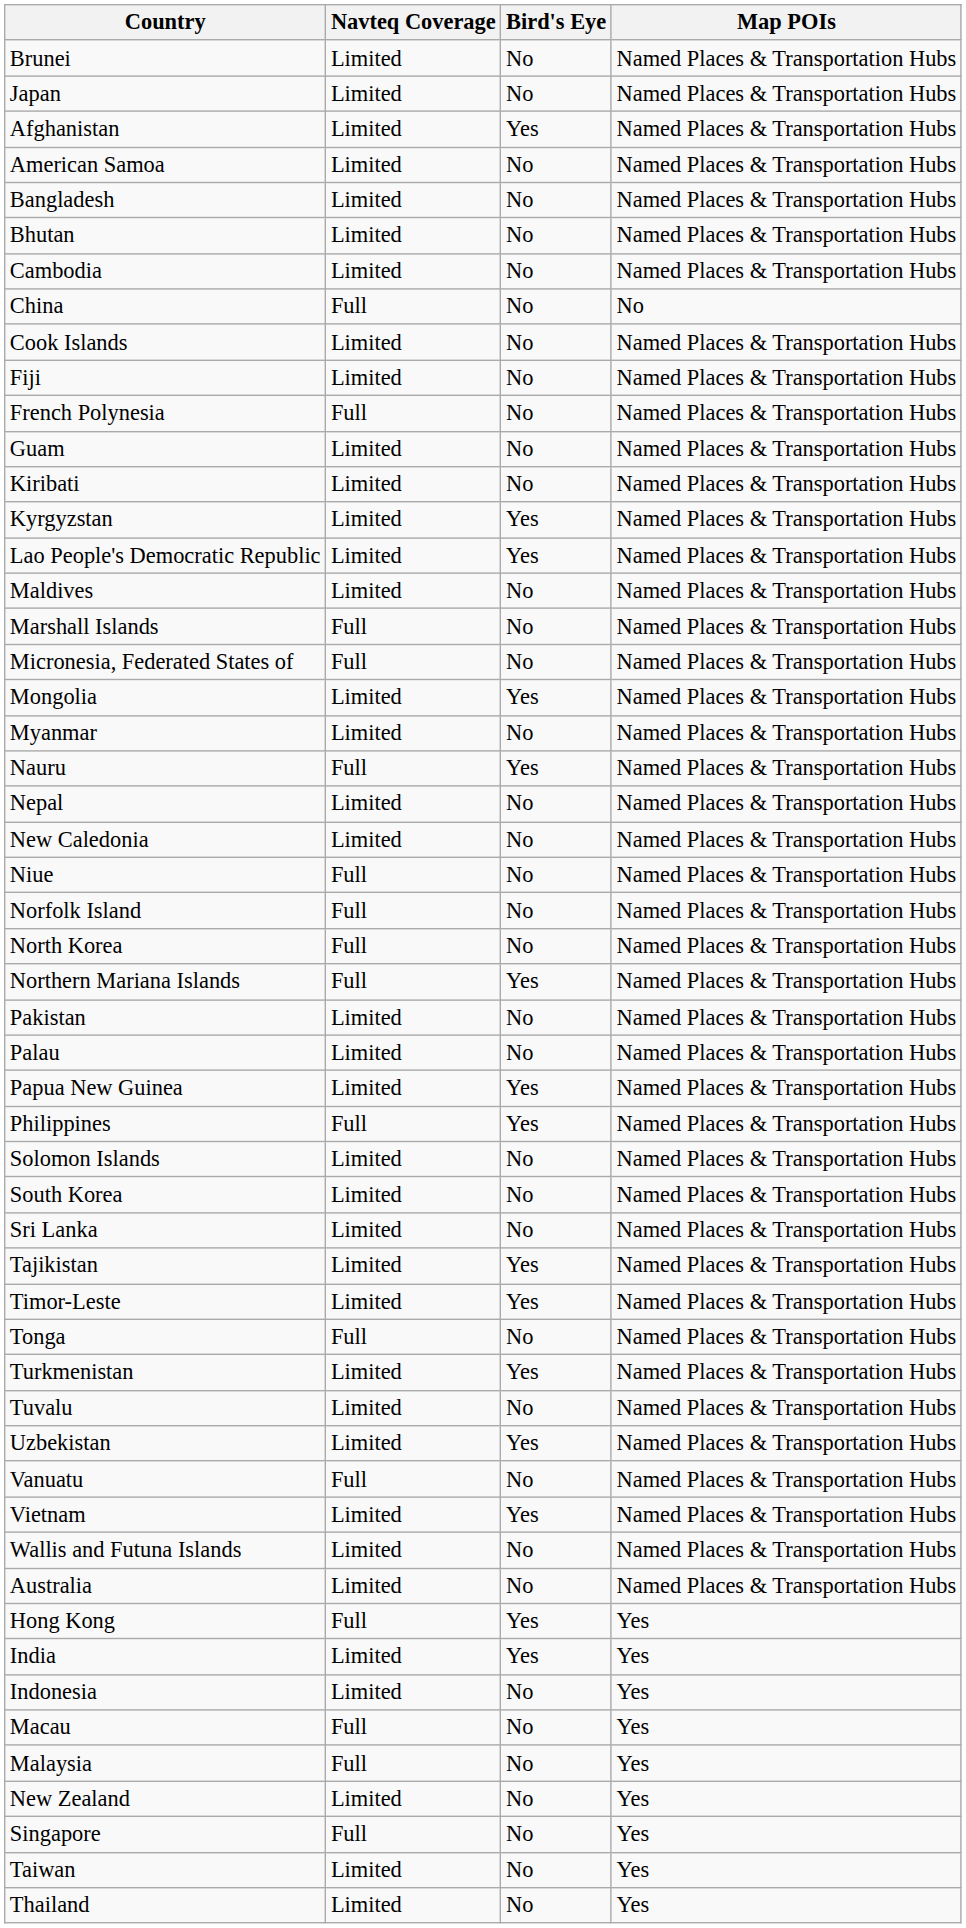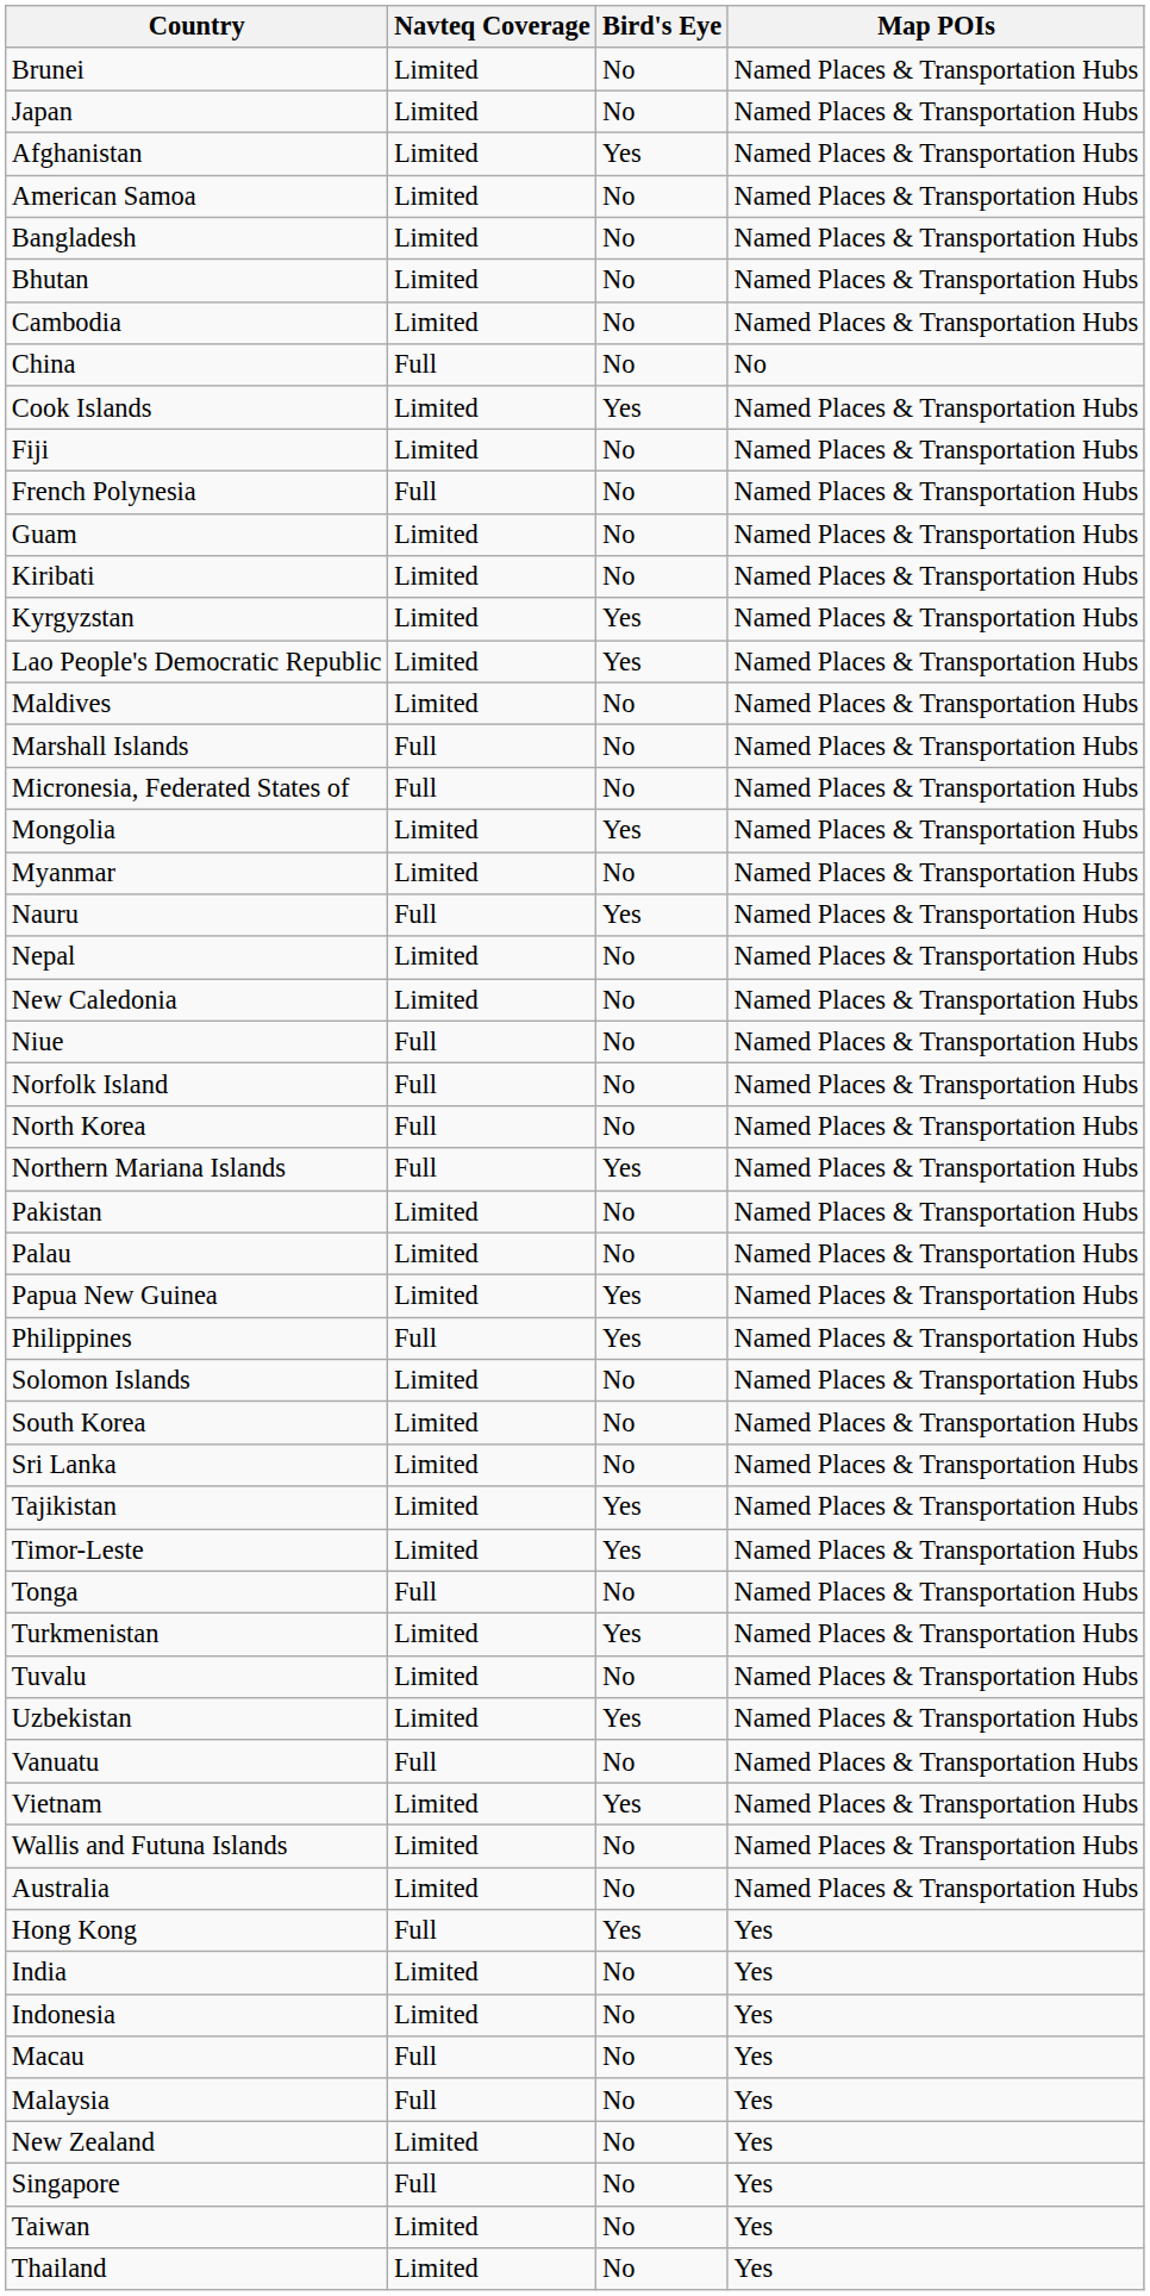 <table class="wikitable sortable">
 <tr>
 <th>Country</th>
 <th>Navteq Coverage</th>
 <th>Bird's Eye</th>
 <th>Map POIs</th>
 </tr>
 <tr>
 <td>Brunei</td>
 <td>Limited</td>
 <td>No</td>
 <td>Named Places & Transportation Hubs</td>
 </tr>
 <tr>
 <td>Japan</td>
 <td>Limited</td>
 <td>No</td>
 <td>Named Places & Transportation Hubs</td>
 </tr>
 <tr>
 <td>Afghanistan</td>
 <td>Limited</td>
 <td>Yes</td>
 <td>Named Places & Transportation Hubs</td>
 </tr>
 <tr>
 <td>American Samoa</td>
 <td>Limited</td>
 <td>No</td>
 <td>Named Places & Transportation Hubs</td>
 </tr>
 <tr>
 <td>Bangladesh</td>
 <td>Limited</td>
 <td>No</td>
 <td>Named Places & Transportation Hubs</td>
 </tr>
 <tr>
 <td>Bhutan</td>
 <td>Limited</td>
 <td>No</td>
 <td>Named Places & Transportation Hubs</td>
 </tr>
 <tr>
 <td>Cambodia</td>
 <td>Limited</td>
 <td>No</td>
 <td>Named Places & Transportation Hubs</td>
 </tr>
 <tr>
 <td>China</td>
 <td>Full</td>
 <td>No</td>
 <td>No</td>
 </tr>
 <tr>
 <td>Cook Islands</td>
 <td>Limited</td>
-<td>No</td>
+<td>Yes</td>
 <td>Named Places & Transportation Hubs</td>
 </tr>
 <tr>
 <td>Fiji</td>
 <td>Limited</td>
 <td>No</td>
 <td>Named Places & Transportation Hubs</td>
 </tr>
 <tr>
 <td>French Polynesia</td>
 <td>Full</td>
 <td>No</td>
 <td>Named Places & Transportation Hubs</td>
 </tr>
 <tr>
 <td>Guam</td>
 <td>Limited</td>
 <td>No</td>
 <td>Named Places & Transportation Hubs</td>
 </tr>
 <tr>
 <td>Kiribati</td>
 <td>Limited</td>
 <td>No</td>
 <td>Named Places & Transportation Hubs</td>
 </tr>
 <tr>
 <td>Kyrgyzstan</td>
 <td>Limited</td>
 <td>Yes</td>
 <td>Named Places & Transportation Hubs</td>
 </tr>
 <tr>
 <td>Lao People's Democratic Republic</td>
 <td>Limited</td>
 <td>Yes</td>
 <td>Named Places & Transportation Hubs</td>
 </tr>
 <tr>
 <td>Maldives</td>
 <td>Limited</td>
 <td>No</td>
 <td>Named Places & Transportation Hubs</td>
 </tr>
 <tr>
 <td>Marshall Islands</td>
 <td>Full</td>
 <td>No</td>
 <td>Named Places & Transportation Hubs</td>
 </tr>
 <tr>
 <td>Micronesia, Federated States of</td>
 <td>Full</td>
 <td>No</td>
 <td>Named Places & Transportation Hubs</td>
 </tr>
 <tr>
 <td>Mongolia</td>
 <td>Limited</td>
 <td>Yes</td>
 <td>Named Places & Transportation Hubs</td>
 </tr>
 <tr>
 <td>Myanmar</td>
 <td>Limited</td>
 <td>No</td>
 <td>Named Places & Transportation Hubs</td>
 </tr>
 <tr>
 <td>Nauru</td>
 <td>Full</td>
 <td>Yes</td>
 <td>Named Places & Transportation Hubs</td>
 </tr>
 <tr>
 <td>Nepal</td>
 <td>Limited</td>
 <td>No</td>
 <td>Named Places & Transportation Hubs</td>
 </tr>
 <tr>
 <td>New Caledonia</td>
 <td>Limited</td>
 <td>No</td>
 <td>Named Places & Transportation Hubs</td>
 </tr>
 <tr>
 <td>Niue</td>
 <td>Full</td>
 <td>No</td>
 <td>Named Places & Transportation Hubs</td>
 </tr>
 <tr>
 <td>Norfolk Island</td>
 <td>Full</td>
 <td>No</td>
 <td>Named Places & Transportation Hubs</td>
 </tr>
 <tr>
 <td>North Korea</td>
 <td>Full</td>
 <td>No</td>
 <td>Named Places & Transportation Hubs</td>
 </tr>
 <tr>
 <td>Northern Mariana Islands</td>
 <td>Full</td>
 <td>Yes</td>
 <td>Named Places & Transportation Hubs</td>
 </tr>
 <tr>
 <td>Pakistan</td>
 <td>Limited</td>
 <td>No</td>
 <td>Named Places & Transportation Hubs</td>
 </tr>
 <tr>
 <td>Palau</td>
 <td>Limited</td>
 <td>No</td>
 <td>Named Places & Transportation Hubs</td>
 </tr>
 <tr>
 <td>Papua New Guinea</td>
 <td>Limited</td>
 <td>Yes</td>
 <td>Named Places & Transportation Hubs</td>
 </tr>
 <tr>
 <td>Philippines</td>
 <td>Full</td>
 <td>Yes</td>
 <td>Named Places & Transportation Hubs</td>
 </tr>
 <tr>
 <td>Solomon Islands</td>
 <td>Limited</td>
 <td>No</td>
 <td>Named Places & Transportation Hubs</td>
 </tr>
 <tr>
 <td>South Korea</td>
 <td>Limited</td>
 <td>No</td>
 <td>Named Places & Transportation Hubs</td>
 </tr>
 <tr>
 <td>Sri Lanka</td>
 <td>Limited</td>
 <td>No</td>
 <td>Named Places & Transportation Hubs</td>
 </tr>
 <tr>
 <td>Tajikistan</td>
 <td>Limited</td>
 <td>Yes</td>
 <td>Named Places & Transportation Hubs</td>
 </tr>
 <tr>
 <td>Timor-Leste</td>
 <td>Limited</td>
 <td>Yes</td>
 <td>Named Places & Transportation Hubs</td>
 </tr>
 <tr>
 <td>Tonga</td>
 <td>Full</td>
 <td>No</td>
 <td>Named Places & Transportation Hubs</td>
 </tr>
 <tr>
 <td>Turkmenistan</td>
 <td>Limited</td>
 <td>Yes</td>
 <td>Named Places & Transportation Hubs</td>
 </tr>
 <tr>
 <td>Tuvalu</td>
 <td>Limited</td>
 <td>No</td>
 <td>Named Places & Transportation Hubs</td>
 </tr>
 <tr>
 <td>Uzbekistan</td>
 <td>Limited</td>
 <td>Yes</td>
 <td>Named Places & Transportation Hubs</td>
 </tr>
 <tr>
 <td>Vanuatu</td>
 <td>Full</td>
 <td>No</td>
 <td>Named Places & Transportation Hubs</td>
 </tr>
 <tr>
 <td>Vietnam</td>
 <td>Limited</td>
 <td>Yes</td>
 <td>Named Places & Transportation Hubs</td>
 </tr>
 <tr>
 <td>Wallis and Futuna Islands</td>
 <td>Limited</td>
 <td>No</td>
 <td>Named Places & Transportation Hubs</td>
 </tr>
 <tr>
 <td>Australia</td>
 <td>Limited</td>
 <td>No</td>
 <td>Named Places & Transportation Hubs</td>
 </tr>
 <tr>
 <td>Hong Kong</td>
 <td>Full</td>
 <td>Yes</td>
 <td>Yes</td>
 </tr>
 <tr>
 <td>India</td>
 <td>Limited</td>
-<td>Yes</td>
+<td>No</td>
 <td>Yes</td>
 </tr>
 <tr>
 <td>Indonesia</td>
 <td>Limited</td>
 <td>No</td>
 <td>Yes</td>
 </tr>
 <tr>
 <td>Macau</td>
 <td>Full</td>
 <td>No</td>
 <td>Yes</td>
 </tr>
 <tr>
 <td>Malaysia</td>
 <td>Full</td>
 <td>No</td>
 <td>Yes</td>
 </tr>
 <tr>
 <td>New Zealand</td>
 <td>Limited</td>
 <td>No</td>
 <td>Yes</td>
 </tr>
 <tr>
 <td>Singapore</td>
 <td>Full</td>
 <td>No</td>
 <td>Yes</td>
 </tr>
 <tr>
 <td>Taiwan</td>
 <td>Limited</td>
 <td>No</td>
 <td>Yes</td>
 </tr>
 <tr>
 <td>Thailand</td>
 <td>Limited</td>
 <td>No</td>
 <td>Yes</td>
 </tr>
 </table>
